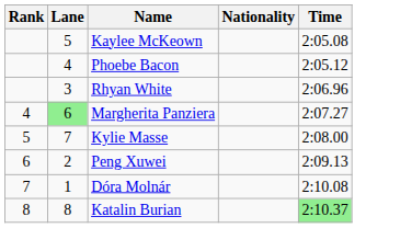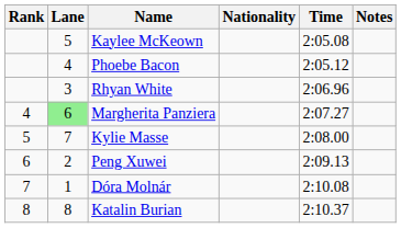 <table class="wikitable sortable" style="text-align:center">
 <tr>
 <th>Rank</th>
 <th>Lane</th>
 <th>Name</th>
 <th>Nationality</th>
 <th>Time</th>
+<th>Notes</th>
 </tr>
 <tr>
 <td></td>
 <td>5</td>
 <td align=left><a href='#'>Kaylee McKeown</a></td>
 <td align=left></td>
 <td>2:05.08</td>
+<td></td>
 </tr>
 <tr>
 <td></td>
 <td>4</td>
 <td align=left><a href='#'>Phoebe Bacon</a></td>
 <td align=left></td>
 <td>2:05.12</td>
+<td></td>
 </tr>
 <tr>
 <td></td>
 <td>3</td>
 <td align=left><a href='#'>Rhyan White</a></td>
 <td align=left></td>
 <td>2:06.96</td>
+<td></td>
 </tr>
 <tr>
 <td>4</td>
 <td style="background: lightgreen;">6</td>
 <td align=left><a href='#'>Margherita Panziera</a></td>
 <td align=left></td>
 <td>2:07.27</td>
+<td></td>
 </tr>
 <tr>
 <td>5</td>
 <td>7</td>
 <td align=left><a href='#'>Kylie Masse</a></td>
 <td align=left></td>
 <td>2:08.00</td>
+<td></td>
 </tr>
 <tr>
 <td>6</td>
 <td>2</td>
 <td align=left><a href='#'>Peng Xuwei</a></td>
 <td align=left></td>
 <td>2:09.13</td>
+<td></td>
 </tr>
 <tr>
 <td>7</td>
 <td>1</td>
 <td align=left><a href='#'>Dóra Molnár</a></td>
 <td align=left></td>
 <td>2:10.08</td>
+<td></td>
 </tr>
 <tr>
 <td>8</td>
 <td>8</td>
 <td align=left><a href='#'>Katalin Burian</a></td>
 <td align=left></td>
-<td style="background: lightgreen;">2:10.37</td>
+<td>2:10.37</td>
+<td></td>
 </tr>
 </table>
